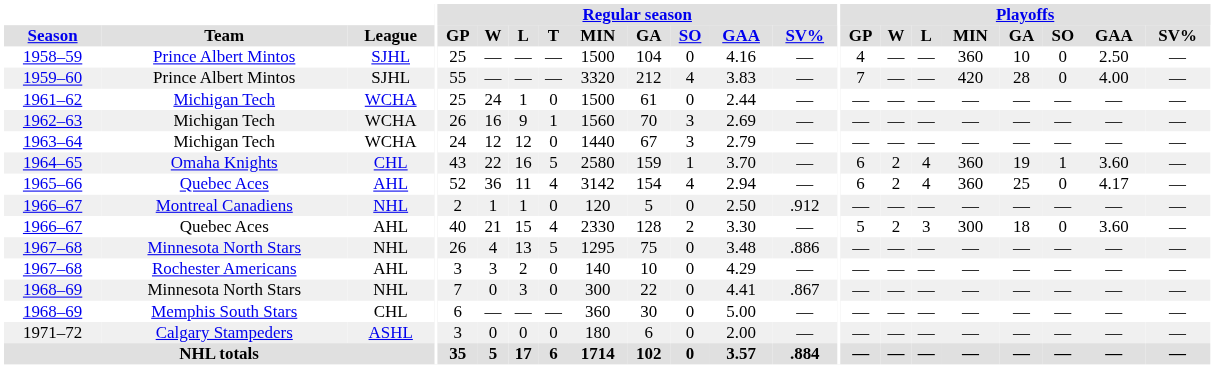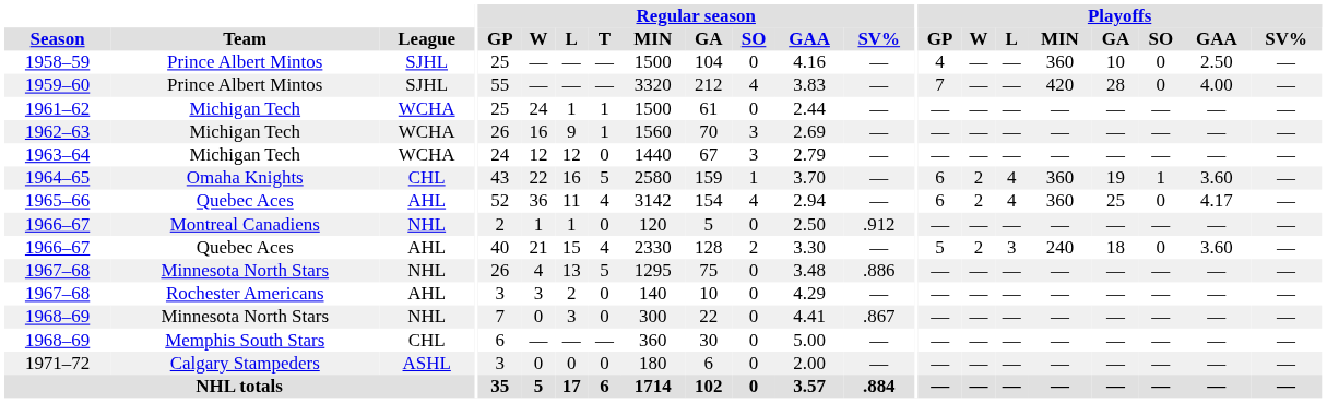 <table border="0" cellpadding="1" cellspacing="0" style="width:90%; text-align:center;">
 <tr bgcolor="#e0e0e0">
 <th colspan="3" bgcolor="#ffffff"></th>
 <th rowspan="99" bgcolor="#ffffff"></th>
 <th colspan="9" bgcolor="#e0e0e0"><a href='#'>Regular season</a></th>
 <th rowspan="99" bgcolor="#ffffff"></th>
 <th colspan="8" bgcolor="#e0e0e0"><a href='#'>Playoffs</a></th>
 </tr>
 <tr bgcolor="#e0e0e0">
 <th><a href='#'>Season</a></th>
 <th>Team</th>
 <th>League</th>
 <th>GP</th>
 <th>W</th>
 <th>L</th>
 <th>T</th>
 <th>MIN</th>
 <th>GA</th>
 <th><a href='#'>SO</a></th>
 <th><a href='#'>GAA</a></th>
 <th><a href='#'>SV%</a></th>
 <th>GP</th>
 <th>W</th>
 <th>L</th>
 <th>MIN</th>
 <th>GA</th>
 <th>SO</th>
 <th>GAA</th>
 <th>SV%</th>
 </tr>
 <tr>
 <td><a href='#'>1958–59</a></td>
 <td><a href='#'>Prince Albert Mintos</a></td>
 <td><a href='#'>SJHL</a></td>
 <td>25</td>
 <td>—</td>
 <td>—</td>
 <td>—</td>
 <td>1500</td>
 <td>104</td>
 <td>0</td>
 <td>4.16</td>
 <td>—</td>
 <td>4</td>
 <td>—</td>
 <td>—</td>
 <td>360</td>
 <td>10</td>
 <td>0</td>
 <td>2.50</td>
 <td>—</td>
 </tr>
 <tr bgcolor="#f0f0f0">
 <td><a href='#'>1959–60</a></td>
 <td>Prince Albert Mintos</td>
 <td>SJHL</td>
 <td>55</td>
 <td>—</td>
 <td>—</td>
 <td>—</td>
 <td>3320</td>
 <td>212</td>
 <td>4</td>
 <td>3.83</td>
 <td>—</td>
 <td>7</td>
 <td>—</td>
 <td>—</td>
 <td>420</td>
 <td>28</td>
 <td>0</td>
 <td>4.00</td>
 <td>—</td>
 </tr>
 <tr>
 <td><a href='#'>1961–62</a></td>
 <td><a href='#'>Michigan Tech</a></td>
 <td><a href='#'>WCHA</a></td>
 <td>25</td>
 <td>24</td>
 <td>1</td>
-<td>0</td>
+<td>1</td>
 <td>1500</td>
 <td>61</td>
 <td>0</td>
 <td>2.44</td>
 <td>—</td>
 <td>—</td>
 <td>—</td>
 <td>—</td>
 <td>—</td>
 <td>—</td>
 <td>—</td>
 <td>—</td>
 <td>—</td>
 </tr>
 <tr bgcolor="#f0f0f0">
 <td><a href='#'>1962–63</a></td>
 <td>Michigan Tech</td>
 <td>WCHA</td>
 <td>26</td>
 <td>16</td>
 <td>9</td>
 <td>1</td>
 <td>1560</td>
 <td>70</td>
 <td>3</td>
 <td>2.69</td>
 <td>—</td>
 <td>—</td>
 <td>—</td>
 <td>—</td>
 <td>—</td>
 <td>—</td>
 <td>—</td>
 <td>—</td>
 <td>—</td>
 </tr>
 <tr>
 <td><a href='#'>1963–64</a></td>
 <td>Michigan Tech</td>
 <td>WCHA</td>
 <td>24</td>
 <td>12</td>
 <td>12</td>
 <td>0</td>
 <td>1440</td>
 <td>67</td>
 <td>3</td>
 <td>2.79</td>
 <td>—</td>
 <td>—</td>
 <td>—</td>
 <td>—</td>
 <td>—</td>
 <td>—</td>
 <td>—</td>
 <td>—</td>
 <td>—</td>
 </tr>
 <tr bgcolor="#f0f0f0">
 <td><a href='#'>1964–65</a></td>
 <td><a href='#'>Omaha Knights</a></td>
 <td><a href='#'>CHL</a></td>
 <td>43</td>
 <td>22</td>
 <td>16</td>
 <td>5</td>
 <td>2580</td>
 <td>159</td>
 <td>1</td>
 <td>3.70</td>
 <td>—</td>
 <td>6</td>
 <td>2</td>
 <td>4</td>
 <td>360</td>
 <td>19</td>
 <td>1</td>
 <td>3.60</td>
 <td>—</td>
 </tr>
 <tr>
 <td><a href='#'>1965–66</a></td>
 <td><a href='#'>Quebec Aces</a></td>
 <td><a href='#'>AHL</a></td>
 <td>52</td>
 <td>36</td>
 <td>11</td>
 <td>4</td>
 <td>3142</td>
 <td>154</td>
 <td>4</td>
 <td>2.94</td>
 <td>—</td>
 <td>6</td>
 <td>2</td>
 <td>4</td>
 <td>360</td>
 <td>25</td>
 <td>0</td>
 <td>4.17</td>
 <td>—</td>
 </tr>
 <tr bgcolor="#f0f0f0">
 <td><a href='#'>1966–67</a></td>
 <td><a href='#'>Montreal Canadiens</a></td>
 <td><a href='#'>NHL</a></td>
 <td>2</td>
 <td>1</td>
 <td>1</td>
 <td>0</td>
 <td>120</td>
 <td>5</td>
 <td>0</td>
 <td>2.50</td>
 <td>.912</td>
 <td>—</td>
 <td>—</td>
 <td>—</td>
 <td>—</td>
 <td>—</td>
 <td>—</td>
 <td>—</td>
 <td>—</td>
 </tr>
 <tr>
 <td><a href='#'>1966–67</a></td>
 <td>Quebec Aces</td>
 <td>AHL</td>
 <td>40</td>
 <td>21</td>
 <td>15</td>
 <td>4</td>
 <td>2330</td>
 <td>128</td>
 <td>2</td>
 <td>3.30</td>
 <td>—</td>
 <td>5</td>
 <td>2</td>
 <td>3</td>
-<td>300</td>
+<td>240</td>
 <td>18</td>
 <td>0</td>
 <td>3.60</td>
 <td>—</td>
 </tr>
 <tr bgcolor="#f0f0f0">
 <td><a href='#'>1967–68</a></td>
 <td><a href='#'>Minnesota North Stars</a></td>
 <td>NHL</td>
 <td>26</td>
 <td>4</td>
 <td>13</td>
 <td>5</td>
 <td>1295</td>
 <td>75</td>
 <td>0</td>
 <td>3.48</td>
 <td>.886</td>
 <td>—</td>
 <td>—</td>
 <td>—</td>
 <td>—</td>
 <td>—</td>
 <td>—</td>
 <td>—</td>
 <td>—</td>
 </tr>
 <tr>
 <td><a href='#'>1967–68</a></td>
 <td><a href='#'>Rochester Americans</a></td>
 <td>AHL</td>
 <td>3</td>
 <td>3</td>
 <td>2</td>
 <td>0</td>
 <td>140</td>
 <td>10</td>
 <td>0</td>
 <td>4.29</td>
 <td>—</td>
 <td>—</td>
 <td>—</td>
 <td>—</td>
 <td>—</td>
 <td>—</td>
 <td>—</td>
 <td>—</td>
 <td>—</td>
 </tr>
 <tr bgcolor="#f0f0f0">
 <td><a href='#'>1968–69</a></td>
 <td>Minnesota North Stars</td>
 <td>NHL</td>
 <td>7</td>
 <td>0</td>
 <td>3</td>
 <td>0</td>
 <td>300</td>
 <td>22</td>
 <td>0</td>
 <td>4.41</td>
 <td>.867</td>
 <td>—</td>
 <td>—</td>
 <td>—</td>
 <td>—</td>
 <td>—</td>
 <td>—</td>
 <td>—</td>
 <td>—</td>
 </tr>
 <tr>
 <td><a href='#'>1968–69</a></td>
 <td><a href='#'>Memphis South Stars</a></td>
 <td>CHL</td>
 <td>6</td>
 <td>—</td>
 <td>—</td>
 <td>—</td>
 <td>360</td>
 <td>30</td>
 <td>0</td>
 <td>5.00</td>
 <td>—</td>
 <td>—</td>
 <td>—</td>
 <td>—</td>
 <td>—</td>
 <td>—</td>
 <td>—</td>
 <td>—</td>
 <td>—</td>
 </tr>
 <tr bgcolor="#f0f0f0">
 <td>1971–72</td>
 <td><a href='#'>Calgary Stampeders</a></td>
 <td><a href='#'>ASHL</a></td>
 <td>3</td>
 <td>0</td>
 <td>0</td>
 <td>0</td>
 <td>180</td>
 <td>6</td>
 <td>0</td>
 <td>2.00</td>
 <td>—</td>
 <td>—</td>
 <td>—</td>
 <td>—</td>
 <td>—</td>
 <td>—</td>
 <td>—</td>
 <td>—</td>
 <td>—</td>
 </tr>
 <tr bgcolor="#e0e0e0">
 <th colspan=3>NHL totals</th>
 <th>35</th>
 <th>5</th>
 <th>17</th>
 <th>6</th>
 <th>1714</th>
 <th>102</th>
 <th>0</th>
 <th>3.57</th>
 <th>.884</th>
 <th>—</th>
 <th>—</th>
 <th>—</th>
 <th>—</th>
 <th>—</th>
 <th>—</th>
 <th>—</th>
 <th>—</th>
 </tr>
 </table>
